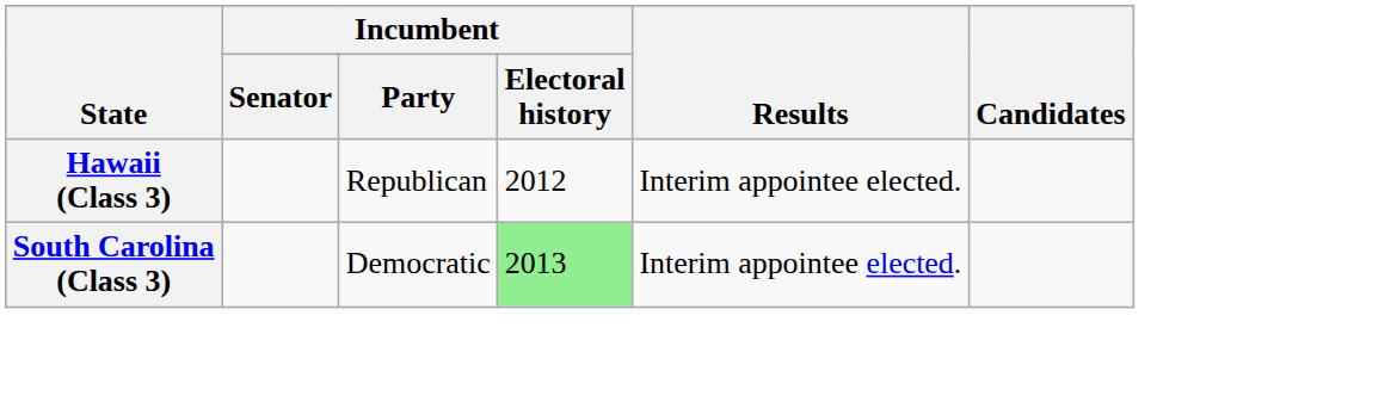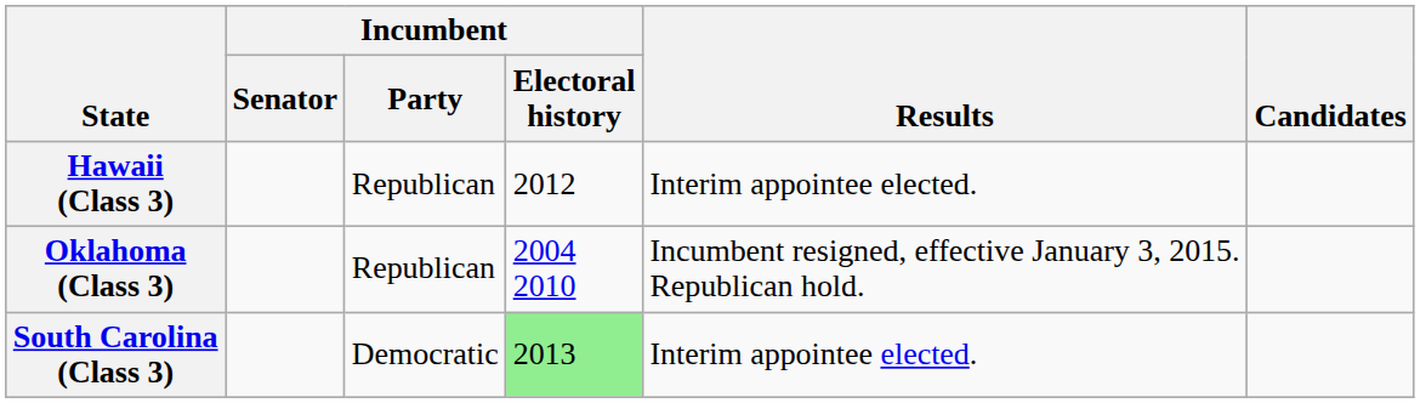 <table class="wikitable sortable">
 <tr style="vertical-align:bottom">
 <th rowspan=2>State</th>
 <th colspan=3>Incumbent</th>
 <th rowspan=2>Results</th>
 <th rowspan=2>Candidates</th>
 </tr>
 <tr>
 <th>Senator</th>
 <th>Party</th>
 <th>Electoral<br>history</th>
 </tr>
 <tr>
 <th><a href='#'>Hawaii</a><br>(Class 3)</th>
 <td></td>
 <td>Republican</td>
 <td>2012<br></td>
 <td>Interim appointee elected.</td>
 <td nowrap></td>
 </tr>
 <tr>
+<th><a href='#'>Oklahoma</a><br>(Class 3)</th>
+<td></td>
+<td>Republican</td>
+<td><a href='#'>2004</a><br><a href='#'>2010</a></td>
+<td>Incumbent resigned, effective January 3, 2015.<br>Republican hold.</td>
+<td nowrap></td>
+</tr>
+<tr>
 <th><a href='#'>South Carolina</a><br>(Class 3)</th>
 <td></td>
 <td>Democratic</td>
 <td style="background: lightgreen;">2013<br></td>
 <td>Interim appointee <a href='#'>elected</a>.</td>
 <td nowrap></td>
 </tr>
 </table>
